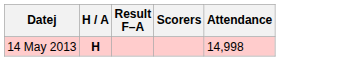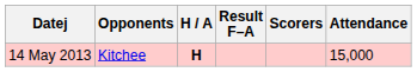 <table class="wikitable" style="text-align:center">
 <tr>
 <th>Datej</th>
+<th>Opponents</th>
 <th>H / A</th>
 <th>Result<br>F–A</th>
 <th>Scorers</th>
 <th>Attendance</th>
 </tr>
 <tr bgcolor="#FFCCCC">
 <td align=left>14 May 2013</td>
+<td align=left> <a href='#'>Kitchee</a></td>
 <td><strong>H</strong></td>
 <td></td>
 <td></td>
-<td align=left>14,998</td>
+<td align=left>15,000</td>
 </tr>
 </table>
